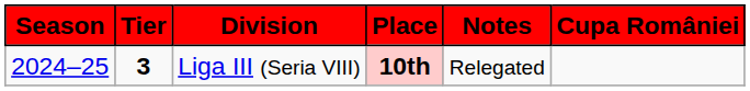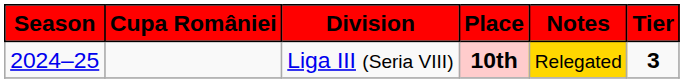 <table class="wikitable" style="text-align:center; font-size:90%">
 <tr>
 <th style="background:#FF0000;color:#000000;border:1px solid #000000;">Season</th>
-<th style="background:#FF0000;color:#000000;border:1px solid #000000;">Tier</th>
+<th style="background:#FF0000;color:#000000;border:1px solid #000000;">Cupa României</th>
 <th style="background:#FF0000;color:#000000;border:1px solid #000000;">Division</th>
 <th style="background:#FF0000;color:#000000;border:1px solid #000000;">Place</th>
 <th style="background:#FF0000;color:#000000;border:1px solid #000000;">Notes</th>
-<th style="background:#FF0000;color:#000000;border:1px solid #000000;">Cupa României</th>
+<th style="background:#FF0000;color:#000000;border:1px solid #000000;">Tier</th>
 </tr>
 <tr>
 <td><a href='#'>2024–25</a></td>
-<td><strong>3</strong></td>
+<td></td>
 <td><a href='#'>Liga III</a> <small>(Seria VIII)</small></td>
 <td align=center bgcolor=#FFCCCC><strong>10th</strong></td>
-<td><small>Relegated</small></td>
-<td></td>
+<td style="background: gold;"><small>Relegated</small></td>
+<td><strong>3</strong></td>
 </tr>
 </table>
